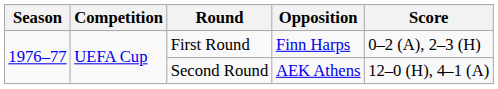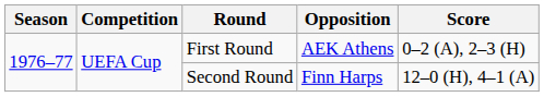 <table class="wikitable">
 <tr>
 <th>Season</th>
 <th>Competition</th>
 <th>Round</th>
 <th>Opposition</th>
 <th>Score</th>
 </tr>
 <tr>
 <td rowspan="2"><a href='#'>1976–77</a></td>
 <td rowspan="2"><a href='#'>UEFA Cup</a></td>
 <td>First Round</td>
-<td> <a href='#'>Finn Harps</a></td>
+<td> <a href='#'>AEK Athens</a></td>
 <td>0–2 (A), 2–3 (H)</td>
 </tr>
 <tr>
 <td>Second Round</td>
-<td> <a href='#'>AEK Athens</a></td>
+<td> <a href='#'>Finn Harps</a></td>
 <td>12–0 (H), 4–1 (A)</td>
 </tr>
 </table>
